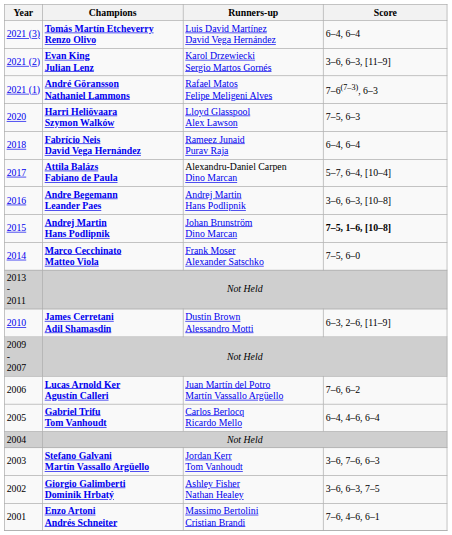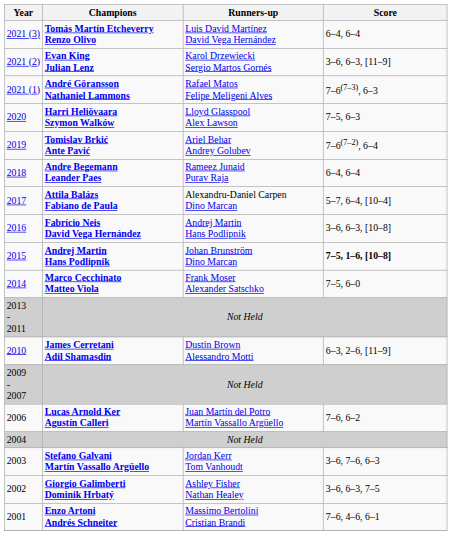 <table class="wikitable" style="font-size:90%">
 <tr>
 <th>Year</th>
 <th width="200">Champions</th>
 <th width="200">Runners-up</th>
 <th width="175">Score</th>
 </tr>
 <tr>
 <td><a href='#'>2021 (3)</a></td>
 <td> <strong><a href='#'>Tomás Martín Etcheverry</a></strong><br> <strong><a href='#'>Renzo Olivo</a></strong></td>
 <td> <a href='#'>Luis David Martínez</a><br> <a href='#'>David Vega Hernández</a></td>
 <td>6–4, 6–4</td>
 </tr>
 <tr>
 <td><a href='#'>2021 (2)</a></td>
 <td> <strong><a href='#'>Evan King</a></strong><br> <strong><a href='#'>Julian Lenz</a></strong></td>
 <td> <a href='#'>Karol Drzewiecki</a><br> <a href='#'>Sergio Martos Gornés</a></td>
 <td>3–6, 6–3, [11–9]</td>
 </tr>
 <tr>
 <td><a href='#'>2021 (1)</a></td>
 <td> <strong><a href='#'>André Göransson</a></strong><br> <strong><a href='#'>Nathaniel Lammons</a></strong></td>
 <td> <a href='#'>Rafael Matos</a><br> <a href='#'>Felipe Meligeni Alves</a></td>
 <td>7–6<sup>(7–3)</sup>, 6–3</td>
 </tr>
 <tr>
 <td><a href='#'>2020</a></td>
 <td> <strong><a href='#'>Harri Heliövaara</a></strong><br> <strong><a href='#'>Szymon Walków</a></strong></td>
 <td> <a href='#'>Lloyd Glasspool</a><br> <a href='#'>Alex Lawson</a></td>
 <td>7–5, 6–3</td>
 </tr>
 <tr>
+<td><a href='#'>2019</a></td>
+<td> <strong><a href='#'>Tomislav Brkić</a></strong><br> <strong><a href='#'>Ante Pavić</a></strong></td>
+<td> <a href='#'>Ariel Behar</a><br> <a href='#'>Andrey Golubev</a></td>
+<td>7–6<sup>(7–2)</sup>, 6–4</td>
+</tr>
+<tr>
 <td><a href='#'>2018</a></td>
-<td> <strong><a href='#'>Fabrício Neis</a></strong><br> <strong><a href='#'>David Vega Hernández</a></strong></td>
+<td> <strong><a href='#'>Andre Begemann</a></strong><br> <strong><a href='#'>Leander Paes</a></strong></td>
 <td> <a href='#'>Rameez Junaid</a><br> <a href='#'>Purav Raja</a></td>
 <td>6–4, 6–4</td>
 </tr>
 <tr>
 <td><a href='#'>2017</a></td>
 <td> <strong><a href='#'>Attila Balázs</a></strong><br> <strong><a href='#'>Fabiano de Paula</a></strong></td>
 <td> Alexandru-Daniel Carpen <br> <a href='#'>Dino Marcan</a></td>
 <td>5–7, 6–4, [10–4]</td>
 </tr>
 <tr>
 <td><a href='#'>2016</a></td>
-<td> <strong><a href='#'>Andre Begemann</a></strong><br> <strong><a href='#'>Leander Paes</a></strong></td>
+<td> <strong><a href='#'>Fabrício Neis</a></strong><br> <strong><a href='#'>David Vega Hernández</a></strong></td>
 <td> <a href='#'>Andrej Martin</a><br> <a href='#'>Hans Podlipnik</a></td>
 <td>3–6, 6–3, [10–8]</td>
 </tr>
 <tr>
 <td><a href='#'>2015</a></td>
 <td> <strong><a href='#'>Andrej Martin</a></strong><br> <strong><a href='#'>Hans Podlipnik</a></strong></td>
 <td> <a href='#'>Johan Brunström</a><br> <a href='#'>Dino Marcan</a></td>
 <td><strong>7–5, 1–6, [10–8]</strong></td>
 </tr>
 <tr>
 <td><a href='#'>2014</a></td>
 <td> <strong><a href='#'>Marco Cecchinato</a></strong><br> <strong><a href='#'>Matteo Viola</a></strong></td>
 <td> <a href='#'>Frank Moser</a><br> <a href='#'>Alexander Satschko</a></td>
 <td>7–5, 6–0</td>
 </tr>
 <tr>
 <td style="background:#cfcfcf">2013<br>-<br>2011</td>
 <td colspan=3 align=center style="background:#cfcfcf"><em>Not Held</em></td>
 </tr>
 <tr>
 <td><a href='#'>2010</a></td>
 <td> <strong><a href='#'>James Cerretani</a></strong><br> <strong><a href='#'>Adil Shamasdin</a></strong></td>
 <td> <a href='#'>Dustin Brown</a><br> <a href='#'>Alessandro Motti</a></td>
 <td>6–3, 2–6, [11–9]</td>
 </tr>
 <tr>
 <td style="background:#cfcfcf">2009<br>-<br>2007</td>
 <td colspan=3 align=center style="background:#cfcfcf"><em>Not Held</em></td>
 </tr>
 <tr>
 <td>2006</td>
 <td> <strong><a href='#'>Lucas Arnold Ker</a></strong><br> <strong><a href='#'>Agustín Calleri</a></strong></td>
 <td> <a href='#'>Juan Martín del Potro</a> <br>  <a href='#'>Martín Vassallo Argüello</a></td>
 <td>7–6, 6–2</td>
 </tr>
 <tr>
-<td>2005</td>
-<td> <strong><a href='#'>Gabriel Trifu</a></strong><br> <strong><a href='#'>Tom Vanhoudt</a></strong></td>
-<td> <a href='#'>Carlos Berlocq</a> <br>  <a href='#'>Ricardo Mello</a></td>
-<td>6–4, 4–6, 6–4</td>
-</tr>
-<tr>
 <td style="background:#cfcfcf">2004</td>
 <td colspan=3 align=center style="background:#cfcfcf"><em>Not Held</em></td>
 </tr>
 <tr>
 <td>2003</td>
 <td> <strong><a href='#'>Stefano Galvani</a></strong><br> <strong><a href='#'>Martín Vassallo Argüello</a></strong></td>
 <td> <a href='#'>Jordan Kerr</a> <br>  <a href='#'>Tom Vanhoudt</a></td>
 <td>3–6, 7–6, 6–3</td>
 </tr>
 <tr>
 <td>2002</td>
 <td> <strong><a href='#'>Giorgio Galimberti</a></strong><br> <strong><a href='#'>Dominik Hrbatý</a></strong></td>
 <td> <a href='#'>Ashley Fisher</a> <br>  <a href='#'>Nathan Healey</a></td>
 <td>3–6, 6–3, 7–5</td>
 </tr>
 <tr>
 <td>2001</td>
 <td> <strong><a href='#'>Enzo Artoni</a></strong><br> <strong><a href='#'>Andrés Schneiter</a></strong></td>
 <td> <a href='#'>Massimo Bertolini</a> <br>  <a href='#'>Cristian Brandi</a></td>
 <td>7–6, 4–6, 6–1</td>
 </tr>
 <tr>
 </tr>
 </table>
